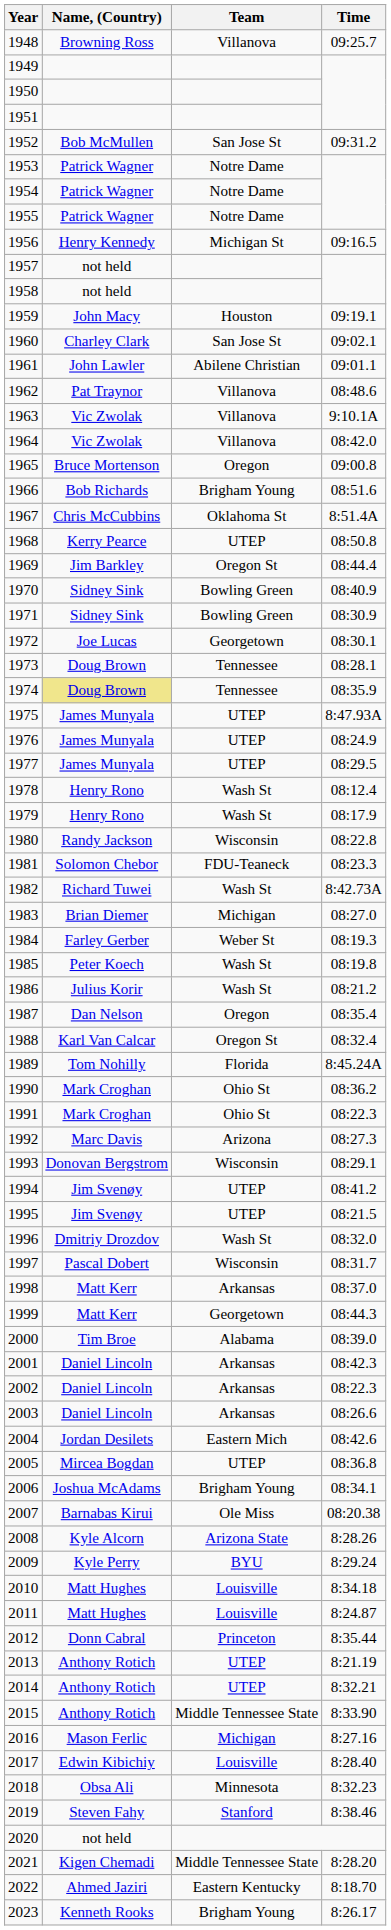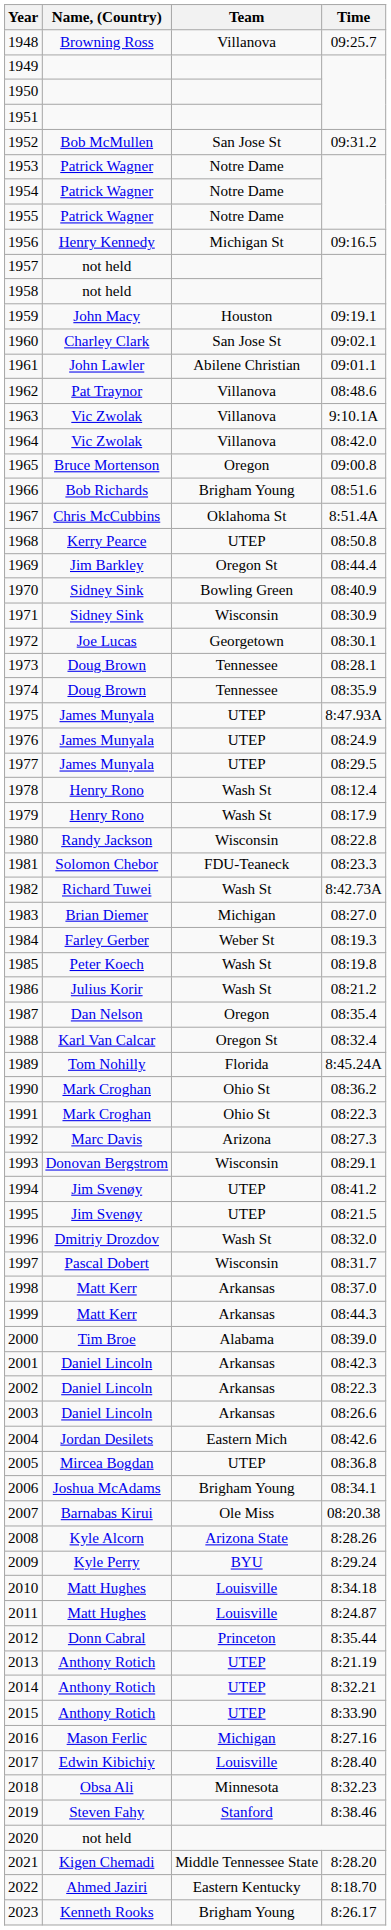 <table class="wikitable sortable" style="font-size:90%; text-align: center;">
 <tr>
 <th>Year</th>
 <th>Name, (Country)</th>
 <th>Team</th>
 <th>Time</th>
 </tr>
 <tr>
 <td>1948</td>
 <td><a href='#'>Browning Ross</a></td>
 <td>Villanova</td>
 <td>09:25.7</td>
 </tr>
 <tr>
 <td>1949</td>
 <td></td>
 <td></td>
 </tr>
 <tr>
 <td>1950</td>
 <td></td>
 <td></td>
 </tr>
 <tr>
 <td>1951</td>
 <td></td>
 <td></td>
 </tr>
 <tr>
 <td>1952</td>
 <td><a href='#'>Bob McMullen</a></td>
 <td>San Jose St</td>
 <td>09:31.2</td>
 </tr>
 <tr>
 <td>1953</td>
 <td><a href='#'>Patrick Wagner</a></td>
 <td>Notre Dame</td>
 </tr>
 <tr>
 <td>1954</td>
 <td><a href='#'>Patrick Wagner</a></td>
 <td>Notre Dame</td>
 </tr>
 <tr>
 <td>1955</td>
 <td><a href='#'>Patrick Wagner</a></td>
 <td>Notre Dame</td>
 </tr>
 <tr>
 <td>1956</td>
 <td><a href='#'>Henry Kennedy</a></td>
 <td>Michigan St</td>
 <td>09:16.5</td>
 </tr>
 <tr>
 <td>1957</td>
 <td>not held</td>
 <td></td>
 </tr>
 <tr>
 <td>1958</td>
 <td>not held</td>
 <td></td>
 </tr>
 <tr>
 <td>1959</td>
 <td><a href='#'>John Macy</a> </td>
 <td>Houston</td>
 <td>09:19.1</td>
 </tr>
 <tr>
 <td>1960</td>
 <td><a href='#'>Charley Clark</a></td>
 <td>San Jose St</td>
 <td>09:02.1</td>
 </tr>
 <tr>
 <td>1961</td>
 <td><a href='#'>John Lawler</a> </td>
 <td>Abilene Christian</td>
 <td>09:01.1</td>
 </tr>
 <tr>
 <td>1962</td>
 <td><a href='#'>Pat Traynor</a></td>
 <td>Villanova</td>
 <td>08:48.6</td>
 </tr>
 <tr>
 <td>1963</td>
 <td><a href='#'>Vic Zwolak</a></td>
 <td>Villanova</td>
 <td>9:10.1A</td>
 </tr>
 <tr>
 <td>1964</td>
 <td><a href='#'>Vic Zwolak</a></td>
 <td>Villanova</td>
 <td>08:42.0</td>
 </tr>
 <tr>
 <td>1965</td>
 <td><a href='#'>Bruce Mortenson</a></td>
 <td>Oregon</td>
 <td>09:00.8</td>
 </tr>
 <tr>
 <td>1966</td>
 <td><a href='#'>Bob Richards</a></td>
 <td>Brigham Young</td>
 <td>08:51.6</td>
 </tr>
 <tr>
 <td>1967</td>
 <td><a href='#'>Chris McCubbins</a></td>
 <td>Oklahoma St</td>
 <td>8:51.4A</td>
 </tr>
 <tr>
 <td>1968</td>
 <td><a href='#'>Kerry Pearce</a></td>
 <td>UTEP</td>
 <td>08:50.8</td>
 </tr>
 <tr>
 <td>1969</td>
 <td><a href='#'>Jim Barkley</a></td>
 <td>Oregon St</td>
 <td>08:44.4</td>
 </tr>
 <tr>
 <td>1970</td>
 <td><a href='#'>Sidney Sink</a></td>
 <td>Bowling Green</td>
 <td>08:40.9</td>
 </tr>
 <tr>
 <td>1971</td>
 <td><a href='#'>Sidney Sink</a></td>
-<td>Bowling Green</td>
+<td>Wisconsin</td>
 <td>08:30.9</td>
 </tr>
 <tr>
 <td>1972</td>
 <td><a href='#'>Joe Lucas</a></td>
 <td>Georgetown</td>
 <td>08:30.1</td>
 </tr>
 <tr>
 <td>1973</td>
 <td><a href='#'>Doug Brown</a></td>
 <td>Tennessee</td>
 <td>08:28.1</td>
 </tr>
 <tr>
 <td>1974</td>
-<td style="background: khaki;"><a href='#'>Doug Brown</a></td>
+<td><a href='#'>Doug Brown</a></td>
 <td>Tennessee</td>
 <td>08:35.9</td>
 </tr>
 <tr>
 <td>1975</td>
 <td><a href='#'>James Munyala</a> </td>
 <td>UTEP</td>
 <td>8:47.93A</td>
 </tr>
 <tr>
 <td>1976</td>
 <td><a href='#'>James Munyala</a> </td>
 <td>UTEP</td>
 <td>08:24.9</td>
 </tr>
 <tr>
 <td>1977</td>
 <td><a href='#'>James Munyala</a> </td>
 <td>UTEP</td>
 <td>08:29.5</td>
 </tr>
 <tr>
 <td>1978</td>
 <td><a href='#'>Henry Rono</a> </td>
 <td>Wash St</td>
 <td>08:12.4</td>
 </tr>
 <tr>
 <td>1979</td>
 <td><a href='#'>Henry Rono</a> </td>
 <td>Wash St</td>
 <td>08:17.9</td>
 </tr>
 <tr>
 <td>1980</td>
 <td><a href='#'>Randy Jackson</a></td>
 <td>Wisconsin</td>
 <td>08:22.8</td>
 </tr>
 <tr>
 <td>1981</td>
 <td><a href='#'>Solomon Chebor</a> </td>
 <td>FDU-Teaneck</td>
 <td>08:23.3</td>
 </tr>
 <tr>
 <td>1982</td>
 <td><a href='#'>Richard Tuwei</a> </td>
 <td>Wash St</td>
 <td>8:42.73A</td>
 </tr>
 <tr>
 <td>1983</td>
 <td><a href='#'>Brian Diemer</a></td>
 <td>Michigan</td>
 <td>08:27.0</td>
 </tr>
 <tr>
 <td>1984</td>
 <td><a href='#'>Farley Gerber</a></td>
 <td>Weber St</td>
 <td>08:19.3</td>
 </tr>
 <tr>
 <td>1985</td>
 <td><a href='#'>Peter Koech</a> </td>
 <td>Wash St</td>
 <td>08:19.8</td>
 </tr>
 <tr>
 <td>1986</td>
 <td><a href='#'>Julius Korir</a> </td>
 <td>Wash St</td>
 <td>08:21.2</td>
 </tr>
 <tr>
 <td>1987</td>
 <td><a href='#'>Dan Nelson</a></td>
 <td>Oregon</td>
 <td>08:35.4</td>
 </tr>
 <tr>
 <td>1988</td>
 <td><a href='#'>Karl Van Calcar</a></td>
 <td>Oregon St</td>
 <td>08:32.4</td>
 </tr>
 <tr>
 <td>1989</td>
 <td><a href='#'>Tom Nohilly</a></td>
 <td>Florida</td>
 <td>8:45.24A</td>
 </tr>
 <tr>
 <td>1990</td>
 <td><a href='#'>Mark Croghan</a></td>
 <td>Ohio St</td>
 <td>08:36.2</td>
 </tr>
 <tr>
 <td>1991</td>
 <td><a href='#'>Mark Croghan</a></td>
 <td>Ohio St</td>
 <td>08:22.3</td>
 </tr>
 <tr>
 <td>1992</td>
 <td><a href='#'>Marc Davis</a></td>
 <td>Arizona</td>
 <td>08:27.3</td>
 </tr>
 <tr>
 <td>1993</td>
 <td><a href='#'>Donovan Bergstrom</a></td>
 <td>Wisconsin</td>
 <td>08:29.1</td>
 </tr>
 <tr>
 <td>1994</td>
 <td><a href='#'>Jim Svenøy</a> </td>
 <td>UTEP</td>
 <td>08:41.2</td>
 </tr>
 <tr>
 <td>1995</td>
 <td><a href='#'>Jim Svenøy</a> </td>
 <td>UTEP</td>
 <td>08:21.5</td>
 </tr>
 <tr>
 <td>1996</td>
 <td><a href='#'>Dmitriy Drozdov</a> </td>
 <td>Wash St</td>
 <td>08:32.0</td>
 </tr>
 <tr>
 <td>1997</td>
 <td><a href='#'>Pascal Dobert</a></td>
 <td>Wisconsin</td>
 <td>08:31.7</td>
 </tr>
 <tr>
 <td>1998</td>
 <td><a href='#'>Matt Kerr</a> </td>
 <td>Arkansas</td>
 <td>08:37.0</td>
 </tr>
 <tr>
 <td>1999</td>
 <td><a href='#'>Matt Kerr</a> </td>
-<td>Georgetown</td>
+<td>Arkansas</td>
 <td>08:44.3</td>
 </tr>
 <tr>
 <td>2000</td>
 <td><a href='#'>Tim Broe</a></td>
 <td>Alabama</td>
 <td>08:39.0</td>
 </tr>
 <tr>
 <td>2001</td>
 <td><a href='#'>Daniel Lincoln</a></td>
 <td>Arkansas</td>
 <td>08:42.3</td>
 </tr>
 <tr>
 <td>2002</td>
 <td><a href='#'>Daniel Lincoln</a></td>
 <td>Arkansas</td>
 <td>08:22.3</td>
 </tr>
 <tr>
 <td>2003</td>
 <td><a href='#'>Daniel Lincoln</a></td>
 <td>Arkansas</td>
 <td>08:26.6</td>
 </tr>
 <tr>
 <td>2004</td>
 <td><a href='#'>Jordan Desilets</a></td>
 <td>Eastern Mich</td>
 <td>08:42.6</td>
 </tr>
 <tr>
 <td>2005</td>
 <td><a href='#'>Mircea Bogdan</a> </td>
 <td>UTEP</td>
 <td>08:36.8</td>
 </tr>
 <tr>
 <td>2006</td>
 <td><a href='#'>Joshua McAdams</a></td>
 <td>Brigham Young</td>
 <td>08:34.1</td>
 </tr>
 <tr>
 <td>2007</td>
 <td><a href='#'>Barnabas Kirui</a> </td>
 <td>Ole Miss</td>
 <td>08:20.38</td>
 </tr>
 <tr>
 <td>2008</td>
 <td><a href='#'>Kyle Alcorn</a></td>
 <td><a href='#'>Arizona State</a></td>
 <td>8:28.26</td>
 </tr>
 <tr>
 <td>2009</td>
 <td><a href='#'>Kyle Perry</a></td>
 <td><a href='#'>BYU</a></td>
 <td>8:29.24</td>
 </tr>
 <tr>
 <td>2010</td>
 <td><a href='#'>Matt Hughes</a> </td>
 <td><a href='#'>Louisville</a></td>
 <td>8:34.18</td>
 </tr>
 <tr>
 <td>2011</td>
 <td><a href='#'>Matt Hughes</a> </td>
 <td><a href='#'>Louisville</a></td>
 <td>8:24.87</td>
 </tr>
 <tr>
 <td>2012</td>
 <td><a href='#'>Donn Cabral</a></td>
 <td><a href='#'>Princeton</a></td>
 <td>8:35.44</td>
 </tr>
 <tr>
 <td>2013</td>
 <td><a href='#'>Anthony Rotich</a></td>
 <td><a href='#'>UTEP</a></td>
 <td>8:21.19</td>
 </tr>
 <tr>
 <td>2014</td>
 <td><a href='#'>Anthony Rotich</a> </td>
 <td><a href='#'>UTEP</a></td>
 <td>8:32.21</td>
 </tr>
 <tr>
 <td>2015</td>
 <td><a href='#'>Anthony Rotich</a> </td>
-<td>Middle Tennessee State</td>
+<td><a href='#'>UTEP</a></td>
 <td>8:33.90</td>
 </tr>
 <tr>
 <td>2016</td>
 <td><a href='#'>Mason Ferlic</a></td>
 <td><a href='#'>Michigan</a></td>
 <td>8:27.16</td>
 </tr>
 <tr>
 <td>2017</td>
 <td><a href='#'>Edwin Kibichiy</a> </td>
 <td><a href='#'>Louisville</a></td>
 <td>8:28.40</td>
 </tr>
 <tr>
 <td>2018</td>
 <td><a href='#'>Obsa Ali</a></td>
 <td>Minnesota</td>
 <td>8:32.23</td>
 </tr>
 <tr>
 <td>2019</td>
 <td><a href='#'>Steven Fahy</a></td>
 <td><a href='#'>Stanford</a></td>
 <td>8:38.46</td>
 </tr>
 <tr>
 <td>2020</td>
 <td>not held</td>
 </tr>
 <tr>
 <td>2021</td>
 <td><a href='#'>Kigen Chemadi</a></td>
 <td>Middle Tennessee State</td>
 <td>8:28.20</td>
 </tr>
 <tr>
 <td>2022</td>
 <td><a href='#'>Ahmed Jaziri</a></td>
 <td>Eastern Kentucky</td>
 <td>8:18.70</td>
 </tr>
 <tr>
 <td>2023</td>
 <td><a href='#'>Kenneth Rooks</a></td>
 <td>Brigham Young</td>
 <td>8:26.17</td>
 </tr>
 </table>
